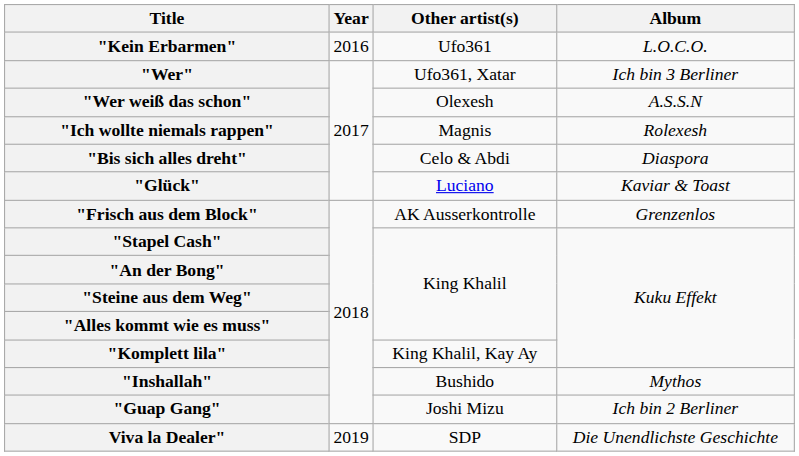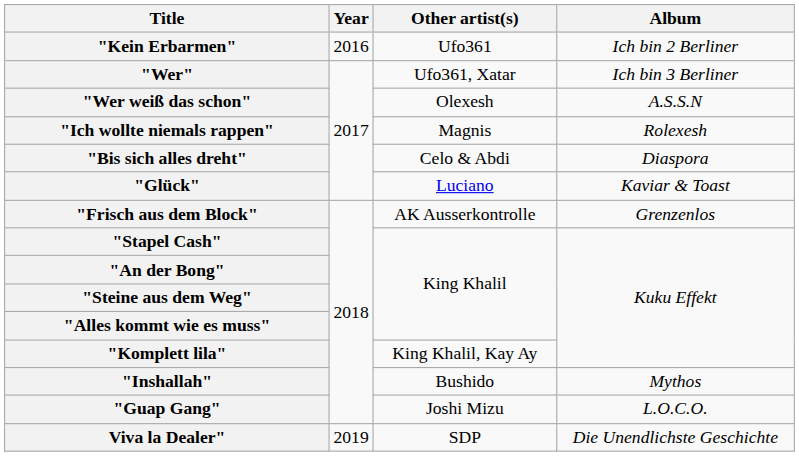 <table class="wikitable plainrowheaders" style="text-align:center;">
 <tr>
 <th scope="col" style="width:18em;">Title</th>
 <th scope="col">Year</th>
 <th scope="col" style="width:10em;">Other artist(s)</th>
 <th scope="col" style="width:13em;">Album</th>
 </tr>
 <tr>
 <th scope="row">"Kein Erbarmen"</th>
 <td>2016</td>
 <td>Ufo361</td>
-<td><em>L.O.C.O.</em></td>
+<td><em>Ich bin 2 Berliner</em></td>
 </tr>
 <tr>
 <th scope="row">"Wer"</th>
 <td rowspan="5">2017</td>
 <td>Ufo361, Xatar</td>
 <td><em>Ich bin 3 Berliner</em></td>
 </tr>
 <tr>
 <th scope="row">"Wer weiß das schon"</th>
 <td>Olexesh</td>
 <td><em>A.S.S.N</em></td>
 </tr>
 <tr>
 <th scope="row">"Ich wollte niemals rappen"</th>
 <td>Magnis</td>
 <td><em>Rolexesh</em></td>
 </tr>
 <tr>
 <th scope="row">"Bis sich alles dreht"</th>
 <td>Celo & Abdi</td>
 <td><em>Diaspora</em></td>
 </tr>
 <tr>
 <th scope="row">"Glück"</th>
 <td><a href='#'>Luciano</a></td>
 <td><em>Kaviar & Toast</em></td>
 </tr>
 <tr>
 <th scope="row">"Frisch aus dem Block"</th>
 <td rowspan="8">2018</td>
 <td>AK Ausserkontrolle</td>
 <td><em>Grenzenlos</em></td>
 </tr>
 <tr>
 <th scope="row">"Stapel Cash"</th>
 <td rowspan="4">King Khalil</td>
 <td rowspan="5"><em>Kuku Effekt</em></td>
 </tr>
 <tr>
 <th scope="row">"An der Bong"</th>
 </tr>
 <tr>
 <th scope="row">"Steine aus dem Weg"</th>
 </tr>
 <tr>
 <th scope="row">"Alles kommt wie es muss"</th>
 </tr>
 <tr>
 <th scope="row">"Komplett lila"</th>
 <td>King Khalil, Kay Ay</td>
 </tr>
 <tr>
 <th scope="row">"Inshallah"</th>
 <td>Bushido</td>
 <td><em>Mythos</em></td>
 </tr>
 <tr>
 <th scope="row">"Guap Gang"</th>
 <td>Joshi Mizu</td>
-<td><em>Ich bin 2 Berliner</em></td>
+<td><em>L.O.C.O.</em></td>
 </tr>
 <tr>
 <th scope="row">Viva la Dealer"</th>
 <td>2019</td>
 <td>SDP</td>
 <td><em>Die Unendlichste Geschichte</em></td>
 </tr>
 </table>
